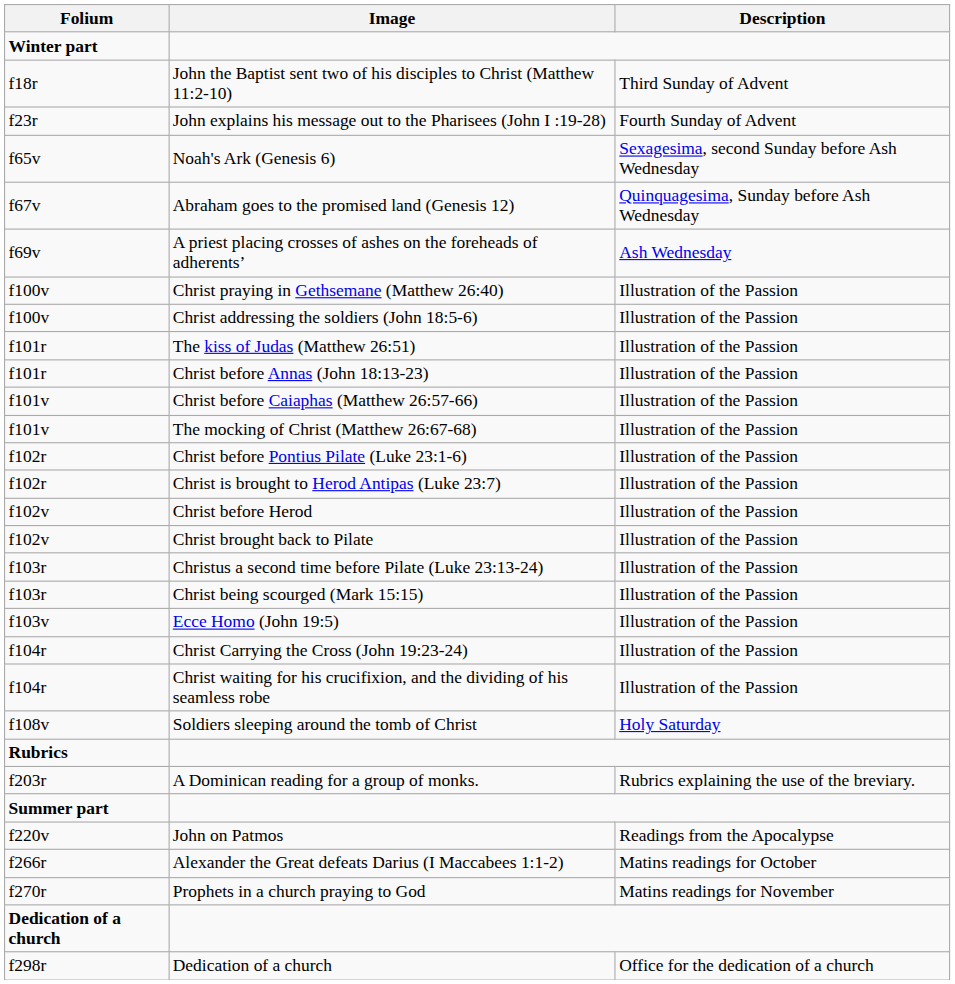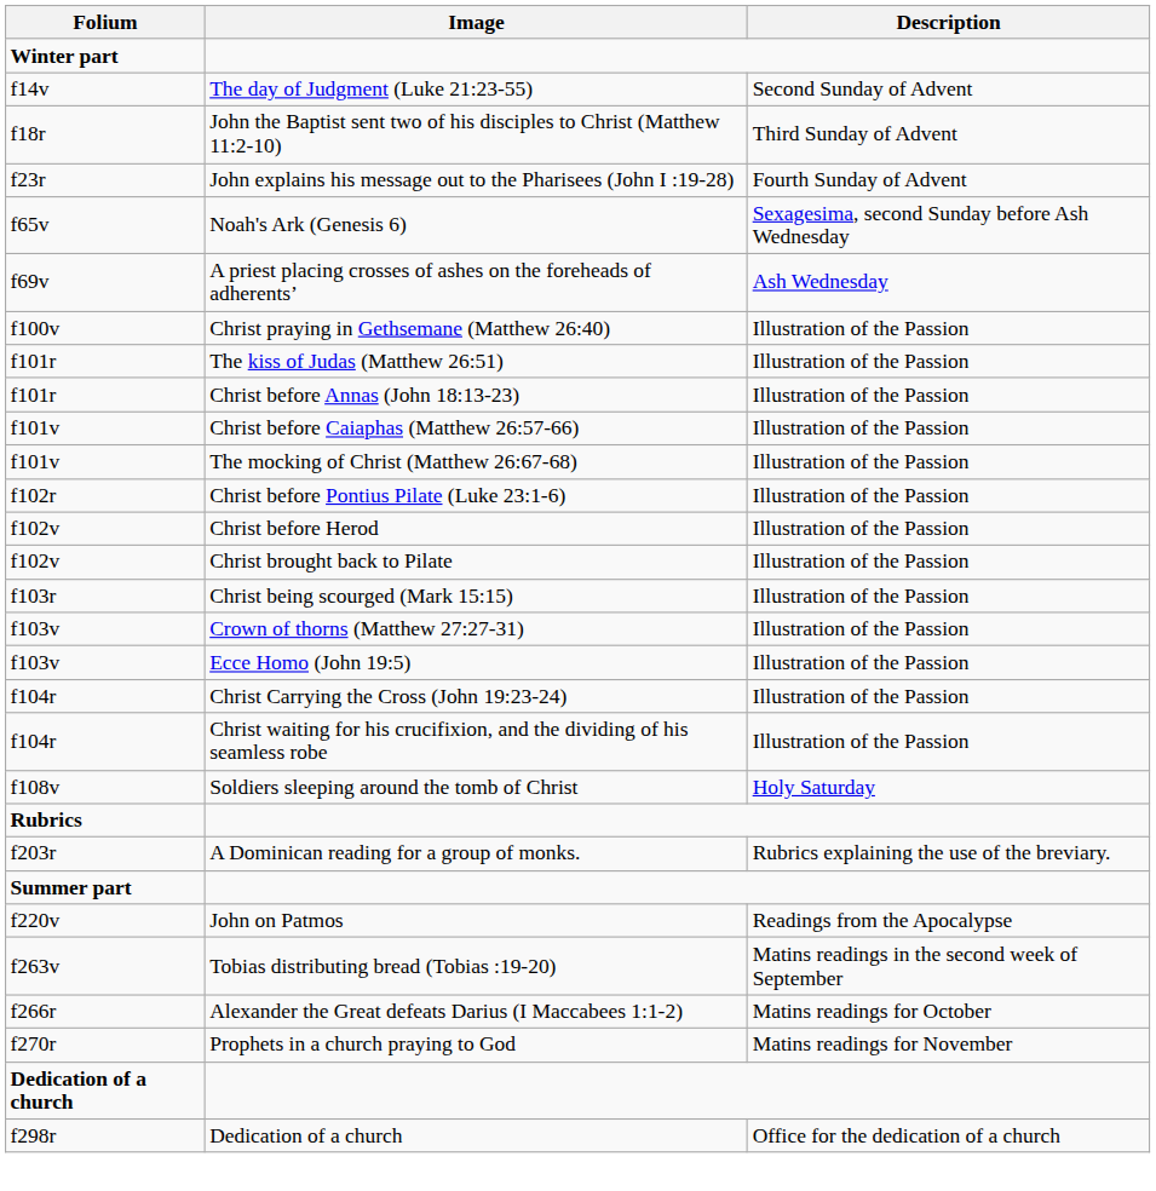 <table class=" wikitable vatop collapsible collapsed ">
 <tr>
 <th scope=col>Folium</th>
 <th scope=col>Image</th>
 <th scope=col>Description</th>
 </tr>
 <tr>
 <td><strong>Winter part</strong></td>
+</tr>
+<tr>
+<td>f14v</td>
+<td><a href='#'>The day of Judgment</a> (Luke 21:23-55)</td>
+<td>Second Sunday of Advent</td>
 </tr>
 <tr>
 <td>f18r</td>
 <td>John the Baptist sent two of his disciples to Christ (Matthew 11:2-10)</td>
 <td>Third Sunday of Advent</td>
 </tr>
 <tr>
 <td>f23r</td>
 <td>John explains his message out to the Pharisees (John I :19-28)</td>
 <td>Fourth Sunday of Advent</td>
 </tr>
 <tr>
 <td>f65v</td>
 <td>Noah's Ark (Genesis 6)</td>
 <td><a href='#'>Sexagesima</a>,  second Sunday before Ash Wednesday</td>
 </tr>
 <tr>
-<td>f67v</td>
-<td>Abraham goes to the promised land (Genesis 12)</td>
-<td><a href='#'>Quinquagesima</a>, Sunday before Ash Wednesday</td>
-</tr>
-<tr>
 <td>f69v</td>
 <td>A priest placing crosses of ashes on the foreheads of adherents’</td>
 <td><a href='#'>Ash Wednesday</a></td>
 </tr>
 <tr>
 <td>f100v</td>
 <td>Christ praying in <a href='#'>Gethsemane</a> (Matthew 26:40)</td>
-<td>Illustration of the Passion</td>
-</tr>
-<tr>
-<td>f100v</td>
-<td>Christ addressing the soldiers (John 18:5-6)</td>
 <td>Illustration of the Passion</td>
 </tr>
 <tr>
 <td>f101r</td>
 <td>The <a href='#'>kiss of Judas</a> (Matthew 26:51)</td>
 <td>Illustration of the Passion</td>
 </tr>
 <tr>
 <td>f101r</td>
 <td>Christ before <a href='#'>Annas</a> (John 18:13-23)</td>
 <td>Illustration of the Passion</td>
 </tr>
 <tr>
 <td>f101v</td>
 <td>Christ before <a href='#'>Caiaphas</a> (Matthew 26:57-66)</td>
 <td>Illustration of the Passion</td>
 </tr>
 <tr>
 <td>f101v</td>
 <td>The mocking of Christ (Matthew 26:67-68)</td>
 <td>Illustration of the Passion</td>
 </tr>
 <tr>
 <td>f102r</td>
 <td>Christ before <a href='#'>Pontius Pilate</a> (Luke 23:1-6)</td>
 <td>Illustration of the Passion</td>
 </tr>
 <tr>
-<td>f102r</td>
-<td>Christ is brought to <a href='#'>Herod Antipas</a> (Luke 23:7)</td>
-<td>Illustration of the Passion</td>
-</tr>
-<tr>
 <td>f102v</td>
 <td>Christ before Herod</td>
 <td>Illustration of the Passion</td>
 </tr>
 <tr>
 <td>f102v</td>
 <td>Christ brought back to Pilate</td>
 <td>Illustration of the Passion</td>
 </tr>
 <tr>
 <td>f103r</td>
-<td>Christus a second time before Pilate (Luke 23:13-24)</td>
+<td>Christ being scourged (Mark 15:15)</td>
 <td>Illustration of the Passion</td>
 </tr>
 <tr>
-<td>f103r</td>
-<td>Christ being scourged (Mark 15:15)</td>
+<td>f103v</td>
+<td><a href='#'>Crown of thorns</a> (Matthew 27:27-31)</td>
 <td>Illustration of the Passion</td>
 </tr>
 <tr>
 <td>f103v</td>
 <td><a href='#'>Ecce Homo</a> (John 19:5)</td>
 <td>Illustration of the Passion</td>
 </tr>
 <tr>
 <td>f104r</td>
 <td>Christ Carrying the Cross (John 19:23-24)</td>
 <td>Illustration of the Passion</td>
 </tr>
 <tr>
 <td>f104r</td>
 <td>Christ waiting for his crucifixion, and the dividing of his seamless robe</td>
 <td>Illustration of the Passion</td>
 </tr>
 <tr>
 <td>f108v</td>
 <td>Soldiers sleeping around the tomb of Christ</td>
 <td><a href='#'>Holy Saturday</a></td>
 </tr>
 <tr>
 <td><strong>Rubrics</strong></td>
 </tr>
 <tr>
 <td>f203r</td>
 <td>A Dominican reading for a group of monks.</td>
 <td>Rubrics explaining the use of the breviary.</td>
 </tr>
 <tr>
 <td><strong>Summer part</strong></td>
 </tr>
 <tr>
 <td>f220v</td>
 <td>John on Patmos</td>
 <td>Readings from the Apocalypse</td>
 </tr>
 <tr>
+<td>f263v</td>
+<td>Tobias distributing bread (Tobias :19-20)</td>
+<td>Matins readings in the second week of September</td>
+</tr>
+<tr>
 <td>f266r</td>
 <td>Alexander the Great defeats Darius (I Maccabees 1:1-2)</td>
 <td>Matins readings for October</td>
 </tr>
 <tr>
 <td>f270r</td>
 <td>Prophets in a church praying to God</td>
 <td>Matins readings for November</td>
 </tr>
 <tr>
 <td><strong> Dedication of a church </strong></td>
 </tr>
 <tr>
 <td>f298r</td>
 <td>Dedication of a church</td>
 <td>Office for the dedication of a church</td>
 </tr>
 </table>
